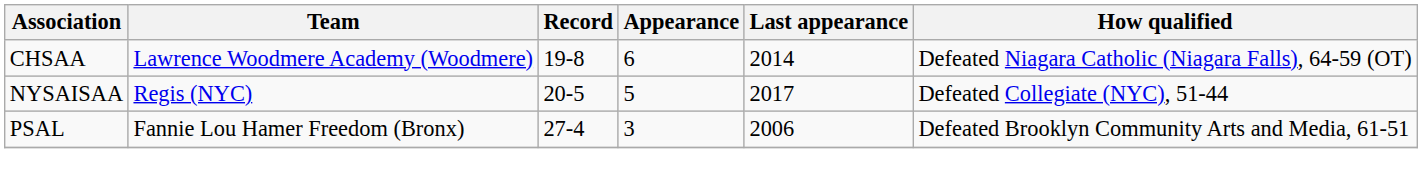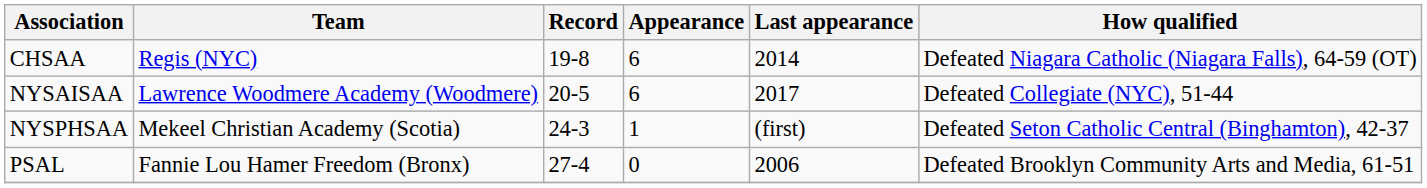 <table class="wikitable sortable" style="text-align:left;">
 <tr>
 <th>Association</th>
 <th>Team</th>
 <th>Record</th>
 <th data-sort-type="number">Appearance</th>
 <th>Last appearance</th>
 <th>How qualified</th>
 </tr>
 <tr>
 <td>CHSAA</td>
-<td><a href='#'>Lawrence Woodmere Academy (Woodmere)</a></td>
+<td><a href='#'>Regis (NYC)</a></td>
 <td>19-8</td>
 <td>6</td>
 <td>2014</td>
 <td>Defeated <a href='#'>Niagara Catholic (Niagara Falls)</a>, 64-59 (OT)</td>
 </tr>
 <tr>
 <td>NYSAISAA</td>
-<td><a href='#'>Regis (NYC)</a></td>
+<td><a href='#'>Lawrence Woodmere Academy (Woodmere)</a></td>
 <td>20-5</td>
-<td>5</td>
+<td>6</td>
 <td>2017</td>
 <td>Defeated <a href='#'>Collegiate (NYC)</a>, 51-44</td>
+</tr>
+<tr>
+<td>NYSPHSAA</td>
+<td>Mekeel Christian Academy (Scotia)</td>
+<td>24-3</td>
+<td>1</td>
+<td>(first)</td>
+<td>Defeated <a href='#'>Seton Catholic Central (Binghamton)</a>, 42-37</td>
 </tr>
 <tr>
 <td>PSAL</td>
 <td>Fannie Lou Hamer Freedom (Bronx)</td>
 <td>27-4</td>
-<td>3</td>
+<td>0</td>
 <td>2006</td>
 <td>Defeated Brooklyn Community Arts and Media, 61-51</td>
 </tr>
 <tr>
 </tr>
 </table>
